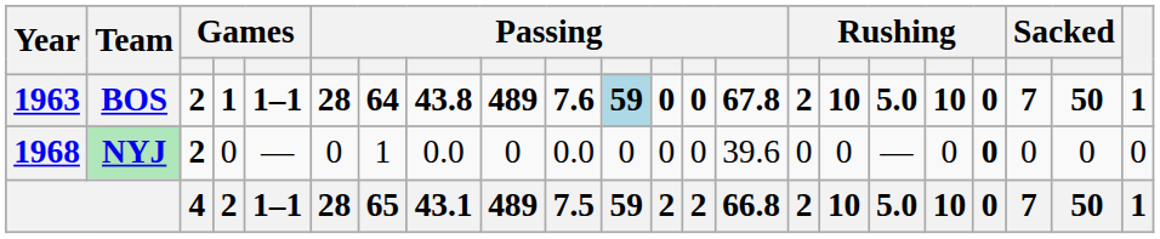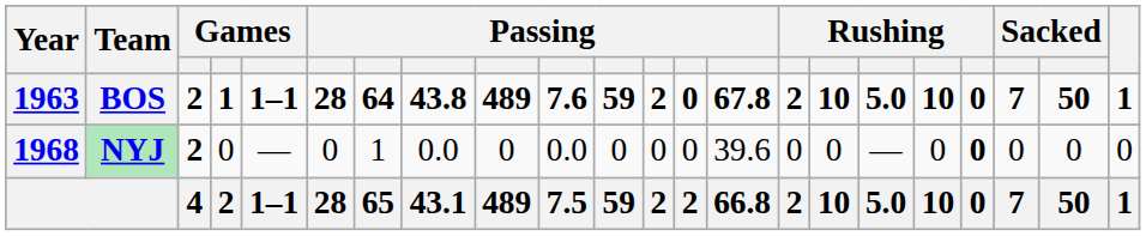 <table class="wikitable" style="text-align:center;">
 <tr>
 <th rowspan="2">Year</th>
 <th rowspan="2">Team</th>
 <th colspan="3">Games</th>
 <th colspan="9">Passing</th>
 <th colspan="5">Rushing</th>
 <th colspan="2">Sacked</th>
 <th rowspan="2"></th>
 </tr>
 <tr>
 <th></th>
 <th></th>
 <th></th>
 <th></th>
 <th></th>
 <th></th>
 <th></th>
 <th></th>
 <th></th>
 <th></th>
 <th></th>
 <th></th>
 <th></th>
 <th></th>
 <th></th>
 <th></th>
 <th></th>
 <th></th>
 <th></th>
 </tr>
 <tr>
 <th><a href='#'>1963</a></th>
 <th><a href='#'>BOS</a></th>
 <td><strong>2</strong></td>
 <td><strong>1</strong></td>
 <td><strong>1–1</strong></td>
 <td><strong>28</strong></td>
 <td><strong>64</strong></td>
 <td><strong>43.8</strong></td>
 <td><strong>489</strong></td>
 <td><strong>7.6</strong></td>
-<td style="background: lightblue;"><strong>59</strong></td>
-<td><strong>0</strong></td>
+<td><strong>59</strong></td>
+<td><strong>2</strong></td>
 <td><strong>0</strong></td>
 <td><strong>67.8</strong></td>
 <td><strong>2</strong></td>
 <td><strong>10</strong></td>
 <td><strong>5.0</strong></td>
 <td><strong>10</strong></td>
 <td><strong>0</strong></td>
 <td><strong>7</strong></td>
 <td><strong>50</strong></td>
 <td><strong>1</strong></td>
 </tr>
 <tr>
 <th><a href='#'>1968</a></th>
 <th style="background:#afe6ba;"><a href='#'>NYJ</a></th>
 <td><strong>2</strong></td>
 <td>0</td>
 <td>—</td>
 <td>0</td>
 <td>1</td>
 <td>0.0</td>
 <td>0</td>
 <td>0.0</td>
 <td>0</td>
 <td>0</td>
 <td>0</td>
 <td>39.6</td>
 <td>0</td>
 <td>0</td>
 <td>—</td>
 <td>0</td>
 <td><strong>0</strong></td>
 <td>0</td>
 <td>0</td>
 <td>0</td>
 </tr>
 <tr>
 <th colspan="2"></th>
 <th>4</th>
 <th>2</th>
 <th>1–1</th>
 <th>28</th>
 <th>65</th>
 <th>43.1</th>
 <th>489</th>
 <th>7.5</th>
 <th>59</th>
 <th>2</th>
 <th>2</th>
 <th>66.8</th>
 <th>2</th>
 <th>10</th>
 <th>5.0</th>
 <th>10</th>
 <th>0</th>
 <th>7</th>
 <th>50</th>
 <th>1</th>
 </tr>
 </table>
